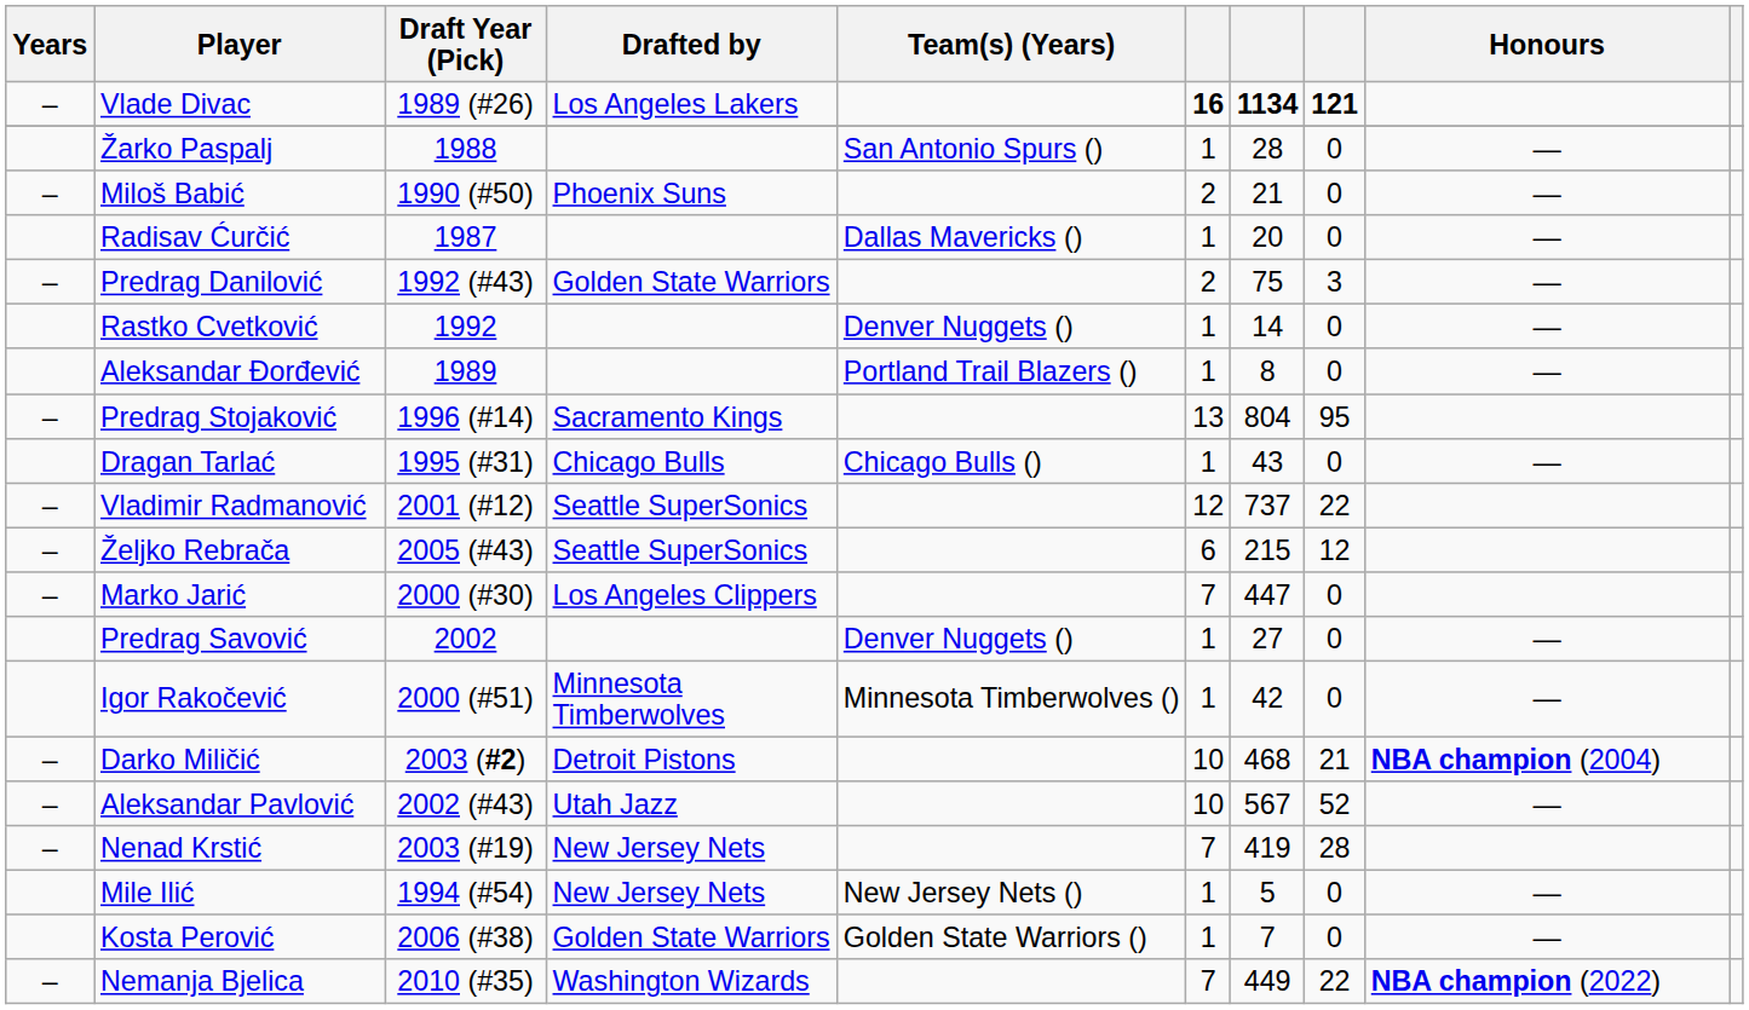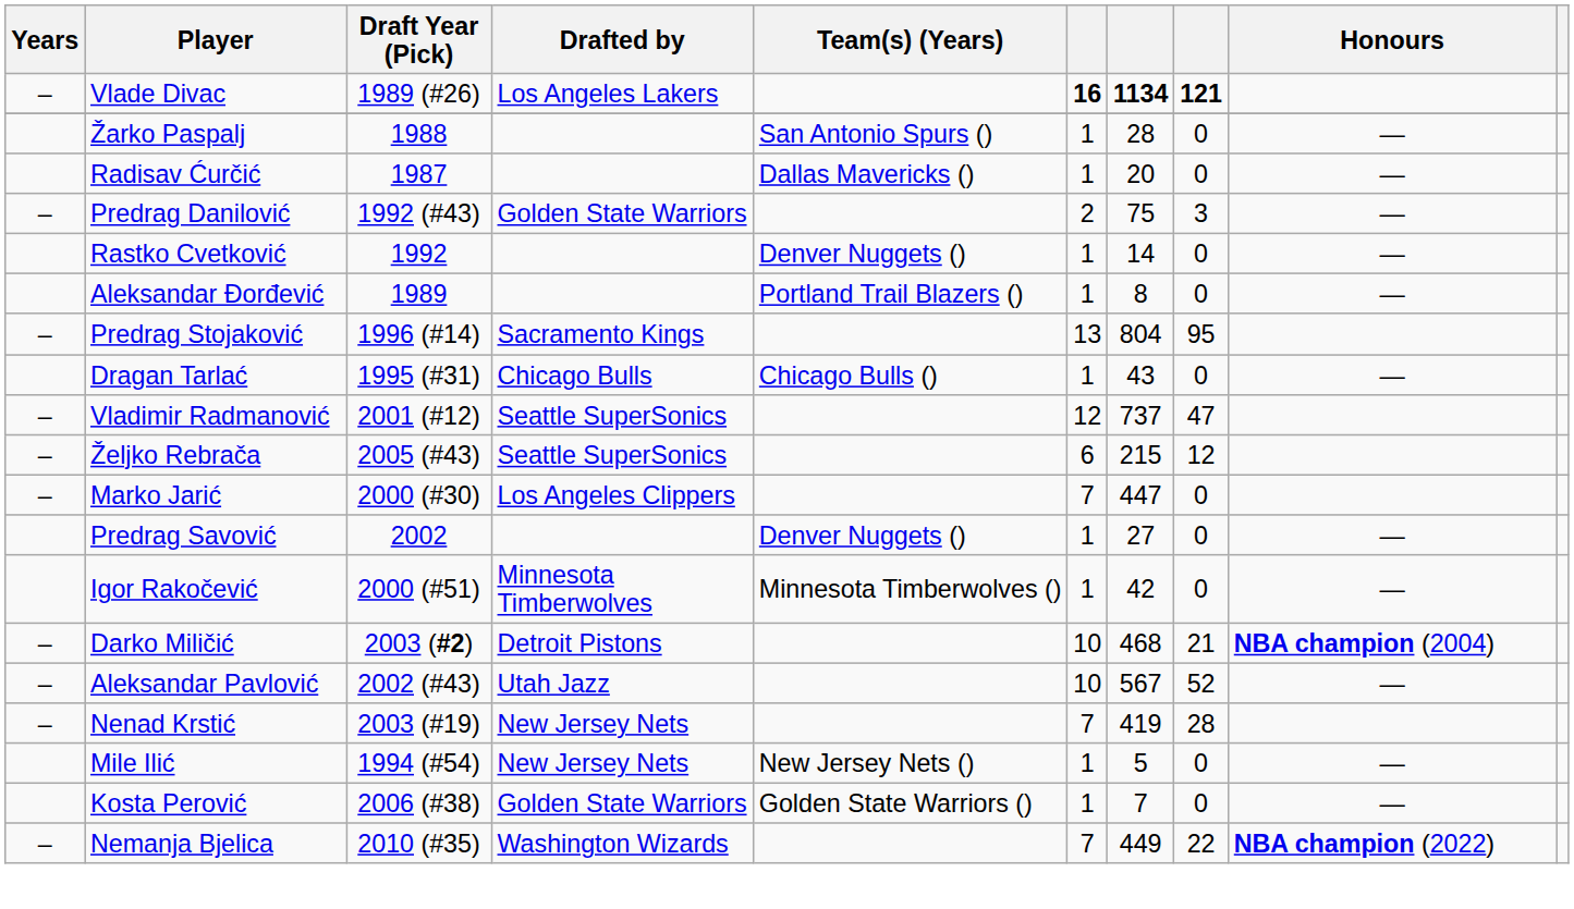 <table class="wikitable sortable" style="font-size:95%">
 <tr>
 <th scope="col">Years</th>
 <th scope="col" width="150px">Player</th>
 <th scope="col" width="80px">Draft Year (Pick)</th>
 <th scope="col" width="150px">Drafted by</th>
 <th scope="col">Team(s) (Years)</th>
 <th scope="col"></th>
 <th scope="col"></th>
 <th scope="col"></th>
 <th scope="col" width="190px">Honours</th>
 <th scope="col" class="unsortable"></th>
 </tr>
 <tr>
 <td style="text-align:center">–</td>
 <td><a href='#'>Vlade Divac</a></td>
 <td style="text-align:center"><a href='#'>1989</a> (#26)</td>
 <td><a href='#'>Los Angeles Lakers</a></td>
 <td></td>
 <td style="text-align:center"><strong>16</strong></td>
 <td style="text-align:center"><strong>1134</strong></td>
 <td style="text-align:center"><strong>121</strong></td>
 <td></td>
 <td align="center"></td>
 </tr>
 <tr>
 </tr>
 <tr>
 <td style="text-align:center"></td>
 <td><a href='#'>Žarko Paspalj</a></td>
 <td style="text-align:center"><a href='#'>1988</a></td>
 <td></td>
 <td><a href='#'>San Antonio Spurs</a> ()</td>
 <td style="text-align:center">1</td>
 <td style="text-align:center">28</td>
-<td style="text-align:center">0</td>
-<td style="text-align:center">—</td>
-<td align="center"></td>
-</tr>
-<tr>
-<td style="text-align:center">–</td>
-<td><a href='#'>Miloš Babić</a></td>
-<td style="text-align:center"><a href='#'>1990</a> (#50)</td>
-<td><a href='#'>Phoenix Suns</a></td>
-<td></td>
-<td style="text-align:center">2</td>
-<td style="text-align:center">21</td>
 <td style="text-align:center">0</td>
 <td style="text-align:center">—</td>
 <td align="center"></td>
 </tr>
 <tr>
 <td style="text-align:center"></td>
 <td><a href='#'>Radisav Ćurčić</a></td>
 <td style="text-align:center"><a href='#'>1987</a></td>
 <td></td>
 <td><a href='#'>Dallas Mavericks</a> ()</td>
 <td style="text-align:center">1</td>
 <td style="text-align:center">20</td>
 <td style="text-align:center">0</td>
 <td style="text-align:center">—</td>
 <td align="center"></td>
 </tr>
 <tr>
 <td style="text-align:center">–</td>
 <td><a href='#'>Predrag Danilović</a></td>
 <td style="text-align:center"><a href='#'>1992</a> (#43)</td>
 <td><a href='#'>Golden State Warriors</a></td>
 <td></td>
 <td style="text-align:center">2</td>
 <td style="text-align:center">75</td>
 <td style="text-align:center">3</td>
 <td style="text-align:center">—</td>
 <td align="center"></td>
 </tr>
 <tr>
 <td style="text-align:center"></td>
 <td><a href='#'>Rastko Cvetković</a></td>
 <td style="text-align:center"><a href='#'>1992</a></td>
 <td></td>
 <td><a href='#'>Denver Nuggets</a> ()</td>
 <td style="text-align:center">1</td>
 <td style="text-align:center">14</td>
 <td style="text-align:center">0</td>
 <td style="text-align:center">—</td>
 <td align="center"></td>
 </tr>
 <tr>
 <td style="text-align:center"></td>
 <td><a href='#'>Aleksandar Đorđević</a></td>
 <td style="text-align:center"><a href='#'>1989</a></td>
 <td></td>
 <td><a href='#'>Portland Trail Blazers</a> ()</td>
 <td style="text-align:center">1</td>
 <td style="text-align:center">8</td>
 <td style="text-align:center">0</td>
 <td style="text-align:center">—</td>
 <td align="center"></td>
 </tr>
 <tr>
 <td style="text-align:center">–</td>
 <td><a href='#'>Predrag Stojaković</a></td>
 <td style="text-align:center"><a href='#'>1996</a> (#14)</td>
 <td><a href='#'>Sacramento Kings</a></td>
 <td></td>
 <td style="text-align:center">13</td>
 <td style="text-align:center">804</td>
 <td style="text-align:center">95</td>
 <td></td>
 <td align="center"></td>
 </tr>
 <tr>
 <td style="text-align:center"></td>
 <td><a href='#'>Dragan Tarlać</a></td>
 <td style="text-align:center"><a href='#'>1995</a> (#31)</td>
 <td><a href='#'>Chicago Bulls</a></td>
 <td><a href='#'>Chicago Bulls</a> ()</td>
 <td style="text-align:center">1</td>
 <td style="text-align:center">43</td>
 <td style="text-align:center">0</td>
 <td style="text-align:center">—</td>
 <td align="center"></td>
 </tr>
 <tr>
 <td style="text-align:center">–</td>
 <td><a href='#'>Vladimir Radmanović</a></td>
 <td style="text-align:center"><a href='#'>2001</a> (#12)</td>
 <td><a href='#'>Seattle SuperSonics</a></td>
 <td></td>
 <td style="text-align:center">12</td>
 <td style="text-align:center">737</td>
-<td style="text-align:center">22</td>
+<td style="text-align:center">47</td>
 <td></td>
 <td align="center"></td>
 </tr>
 <tr>
 <td style="text-align:center">–</td>
 <td><a href='#'>Željko Rebrača</a></td>
 <td style="text-align:center"><a href='#'>2005</a> (#43)</td>
 <td><a href='#'>Seattle SuperSonics</a></td>
 <td></td>
 <td style="text-align:center">6</td>
 <td style="text-align:center">215</td>
 <td style="text-align:center">12</td>
 <td></td>
 <td align="center"></td>
 </tr>
 <tr>
 <td style="text-align:center">–</td>
 <td><a href='#'>Marko Jarić</a></td>
 <td style="text-align:center"><a href='#'>2000</a> (#30)</td>
 <td><a href='#'>Los Angeles Clippers</a></td>
 <td></td>
 <td style="text-align:center">7</td>
 <td style="text-align:center">447</td>
 <td style="text-align:center">0</td>
 <td></td>
 <td align="center"></td>
 </tr>
 <tr>
 <td style="text-align:center"></td>
 <td><a href='#'>Predrag Savović</a></td>
 <td style="text-align:center"><a href='#'>2002</a></td>
 <td></td>
 <td><a href='#'>Denver Nuggets</a> ()</td>
 <td style="text-align:center">1</td>
 <td style="text-align:center">27</td>
 <td style="text-align:center">0</td>
 <td style="text-align:center">—</td>
 <td align="center"></td>
 </tr>
 <tr>
 <td style="text-align:center"></td>
 <td><a href='#'>Igor Rakočević</a></td>
 <td style="text-align:center"><a href='#'>2000</a> (#51)</td>
 <td><a href='#'>Minnesota Timberwolves</a></td>
 <td>Minnesota Timberwolves ()</td>
 <td style="text-align:center">1</td>
 <td style="text-align:center">42</td>
 <td style="text-align:center">0</td>
 <td style="text-align:center">—</td>
 <td align="center"></td>
 </tr>
 <tr>
 <td style="text-align:center">–</td>
 <td><a href='#'>Darko Miličić</a></td>
 <td style="text-align:center"><a href='#'>2003</a> (<strong>#2</strong>)</td>
 <td><a href='#'>Detroit Pistons</a></td>
 <td></td>
 <td style="text-align:center">10</td>
 <td style="text-align:center">468</td>
 <td style="text-align:center">21</td>
 <td><a href='#'><strong>NBA champion</strong></a> (<a href='#'>2004</a>)</td>
 <td align="center"></td>
 </tr>
 <tr>
 <td style="text-align:center">–</td>
 <td><a href='#'>Aleksandar Pavlović</a></td>
 <td style="text-align:center"><a href='#'>2002</a> (#43)</td>
 <td><a href='#'>Utah Jazz</a></td>
 <td></td>
 <td style="text-align:center">10</td>
 <td style="text-align:center">567</td>
 <td style="text-align:center">52</td>
 <td style="text-align:center">—</td>
 <td align="center"></td>
 </tr>
 <tr>
 <td style="text-align:center">–</td>
 <td><a href='#'>Nenad Krstić</a></td>
 <td style="text-align:center"><a href='#'>2003</a> (#19)</td>
 <td><a href='#'>New Jersey Nets</a></td>
 <td></td>
 <td style="text-align:center">7</td>
 <td style="text-align:center">419</td>
 <td style="text-align:center">28</td>
 <td></td>
 <td align="center"></td>
 </tr>
 <tr>
 <td style="text-align:center"></td>
 <td><a href='#'>Mile Ilić</a></td>
 <td style="text-align:center"><a href='#'>1994</a> (#54)</td>
 <td><a href='#'>New Jersey Nets</a></td>
 <td>New Jersey Nets ()</td>
 <td style="text-align:center">1</td>
 <td style="text-align:center">5</td>
 <td style="text-align:center">0</td>
 <td style="text-align:center">—</td>
 <td align="center"></td>
 </tr>
 <tr>
 <td style="text-align:center"></td>
 <td><a href='#'>Kosta Perović</a></td>
 <td style="text-align:center"><a href='#'>2006</a> (#38)</td>
 <td><a href='#'>Golden State Warriors</a></td>
 <td>Golden State Warriors ()</td>
 <td style="text-align:center">1</td>
 <td style="text-align:center">7</td>
 <td style="text-align:center">0</td>
 <td style="text-align:center">—</td>
 <td align="center"></td>
 </tr>
 <tr>
 <td style="text-align:center">–</td>
 <td><a href='#'>Nemanja Bjelica</a></td>
 <td style="text-align:center"><a href='#'>2010</a> (#35)</td>
 <td><a href='#'>Washington Wizards</a></td>
 <td></td>
 <td style="text-align:center">7</td>
 <td style="text-align:center">449</td>
 <td style="text-align:center">22</td>
 <td><strong><a href='#'>NBA champion</a></strong> (<a href='#'>2022</a>)</td>
 <td style="text-align:center"></td>
 </tr>
 </table>
